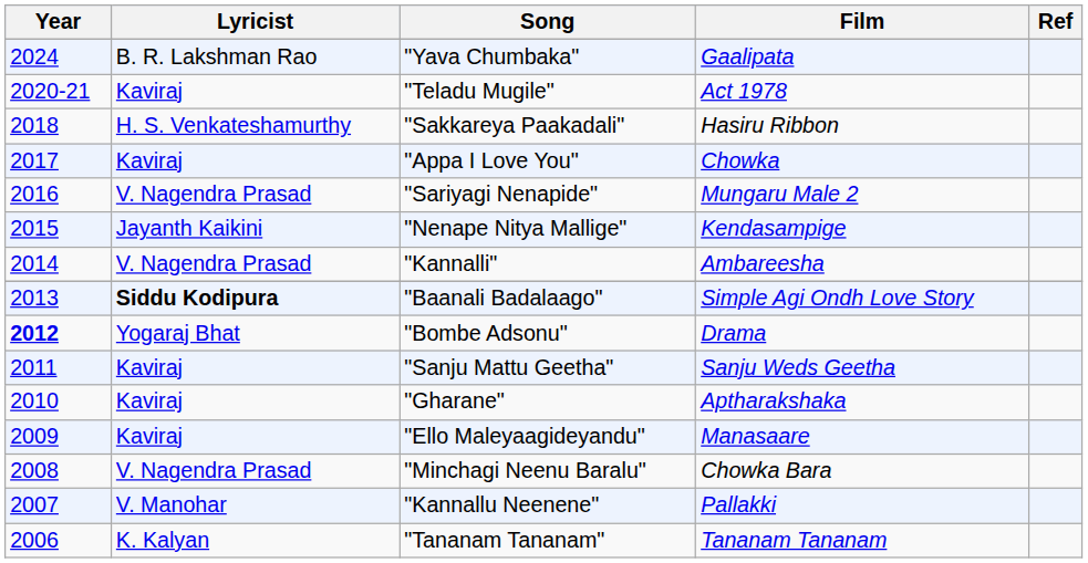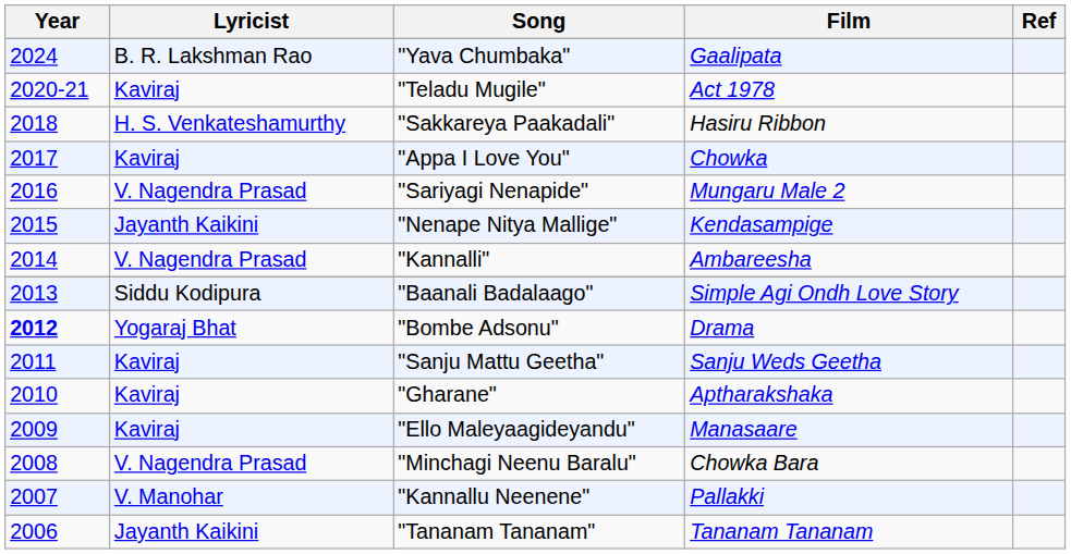 <table class="wikitable sortable" style="width:50%;">
 <tr bgcolor="#d1e4fd">
 <th>Year</th>
 <th>Lyricist</th>
 <th>Song</th>
 <th>Film</th>
 <th>Ref</th>
 </tr>
 <tr>
 </tr>
 <tr bgcolor=#edf3fe>
 <td><a href='#'>2024</a></td>
 <td>B. R. Lakshman Rao</td>
 <td>"Yava Chumbaka"</td>
 <td><em><a href='#'>Gaalipata</a></em></td>
 <td></td>
 </tr>
 <tr>
 <td><a href='#'>2020-21</a></td>
 <td><a href='#'>Kaviraj</a></td>
 <td>"Teladu Mugile"</td>
 <td><em><a href='#'>Act 1978</a></em></td>
 <td></td>
 </tr>
 <tr>
 <td><a href='#'>2018</a></td>
 <td><a href='#'>H. S. Venkateshamurthy</a></td>
 <td>"Sakkareya Paakadali"</td>
 <td><em>Hasiru Ribbon</em></td>
 <td></td>
 </tr>
 <tr bgcolor=#edf3fe>
 <td><a href='#'>2017</a></td>
 <td><a href='#'>Kaviraj</a></td>
 <td>"Appa I Love You"</td>
 <td><em><a href='#'>Chowka</a></em></td>
 <td></td>
 </tr>
 <tr>
 <td><a href='#'>2016</a></td>
 <td><a href='#'>V. Nagendra Prasad</a></td>
 <td>"Sariyagi Nenapide"</td>
 <td><em><a href='#'>Mungaru Male 2</a></em></td>
 <td></td>
 </tr>
 <tr bgcolor=#edf3fe>
 <td><a href='#'>2015</a></td>
 <td><a href='#'>Jayanth Kaikini</a></td>
 <td>"Nenape Nitya Mallige"</td>
 <td><em><a href='#'>Kendasampige</a></em></td>
 <td></td>
 </tr>
 <tr>
 <td><a href='#'>2014</a></td>
 <td><a href='#'>V. Nagendra Prasad</a></td>
 <td>"Kannalli"</td>
 <td><em><a href='#'>Ambareesha</a></em></td>
 <td></td>
 </tr>
 <tr>
 </tr>
 <tr bgcolor=#edf3fe>
 <td><a href='#'>2013</a></td>
-<td><strong>Siddu Kodipura</strong></td>
+<td>Siddu Kodipura</td>
 <td>"Baanali Badalaago"</td>
 <td><em><a href='#'>Simple Agi Ondh Love Story</a></em></td>
 <td></td>
 </tr>
 <tr>
 <td><strong><a href='#'>2012</a></strong></td>
 <td><a href='#'>Yogaraj Bhat</a></td>
 <td>"Bombe Adsonu"</td>
 <td><em><a href='#'>Drama</a></em></td>
 <td></td>
 </tr>
 <tr bgcolor=#edf3fe>
 <td><a href='#'>2011</a></td>
 <td><a href='#'>Kaviraj</a></td>
 <td>"Sanju Mattu Geetha"</td>
 <td><em><a href='#'>Sanju Weds Geetha</a></em></td>
 <td></td>
 </tr>
 <tr>
 <td><a href='#'>2010</a></td>
 <td><a href='#'>Kaviraj</a></td>
 <td>"Gharane"</td>
 <td><em><a href='#'>Aptharakshaka</a></em></td>
 <td></td>
 </tr>
 <tr bgcolor=#edf3fe>
 <td><a href='#'>2009</a></td>
 <td><a href='#'>Kaviraj</a></td>
 <td>"Ello Maleyaagideyandu"</td>
 <td><em><a href='#'>Manasaare</a></em></td>
 <td></td>
 </tr>
 <tr>
 <td><a href='#'>2008</a></td>
 <td><a href='#'>V. Nagendra Prasad</a></td>
 <td>"Minchagi Neenu Baralu"</td>
 <td><em>Chowka Bara</em></td>
 <td></td>
 </tr>
 <tr bgcolor=#edf3fe>
 <td><a href='#'>2007</a></td>
 <td><a href='#'>V. Manohar</a></td>
 <td>"Kannallu Neenene"</td>
 <td><em><a href='#'>Pallakki</a></em></td>
 <td></td>
 </tr>
 <tr>
 <td><a href='#'>2006</a></td>
-<td><a href='#'>K. Kalyan</a></td>
+<td><a href='#'>Jayanth Kaikini</a></td>
 <td>"Tananam Tananam"</td>
 <td><em><a href='#'>Tananam Tananam</a></em></td>
 <td></td>
 </tr>
 </table>
